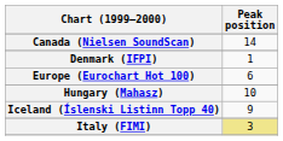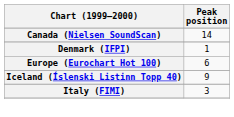 <table class="wikitable sortable plainrowheaders" style="text-align:center">
 <tr>
 <th>Chart (1999–2000)</th>
 <th>Peak<br>position</th>
 </tr>
 <tr>
 </tr>
 <tr>
 </tr>
 <tr>
 </tr>
 <tr>
 </tr>
 <tr>
 <th scope="row">Canada (<a href='#'>Nielsen SoundScan</a>)</th>
 <td>14</td>
 </tr>
 <tr>
 </tr>
 <tr>
 <th scope="row">Denmark (<a href='#'>IFPI</a>)</th>
 <td>1</td>
 </tr>
 <tr>
 <th scope="row">Europe (<a href='#'>Eurochart Hot 100</a>)</th>
 <td>6</td>
 </tr>
 <tr>
 </tr>
 <tr>
 </tr>
 <tr>
-<th scope="row">Hungary (<a href='#'>Mahasz</a>)</th>
-<td>10</td>
-</tr>
-<tr>
 <th scope="row">Iceland (<a href='#'>Íslenski Listinn Topp 40</a>)</th>
 <td>9</td>
 </tr>
 <tr>
 </tr>
 <tr>
 <th scope="row">Italy (<a href='#'>FIMI</a>)</th>
-<td style="background: khaki;">3</td>
+<td>3</td>
 </tr>
 <tr>
 </tr>
 <tr>
 </tr>
 <tr>
 </tr>
 <tr>
 </tr>
 <tr>
 </tr>
 <tr>
 </tr>
 <tr>
 </tr>
 <tr>
 </tr>
 <tr>
 </tr>
 <tr>
 </tr>
 </table>
